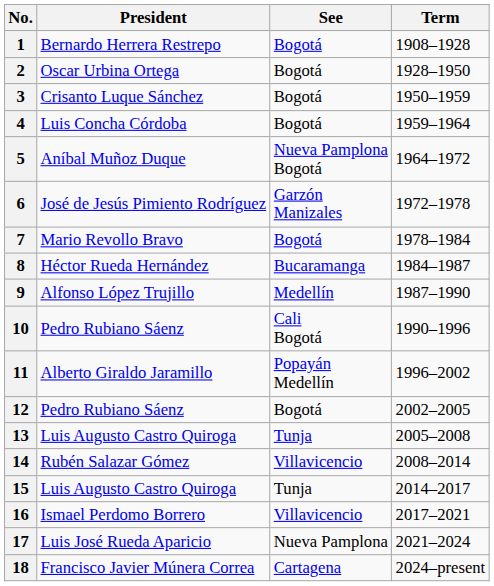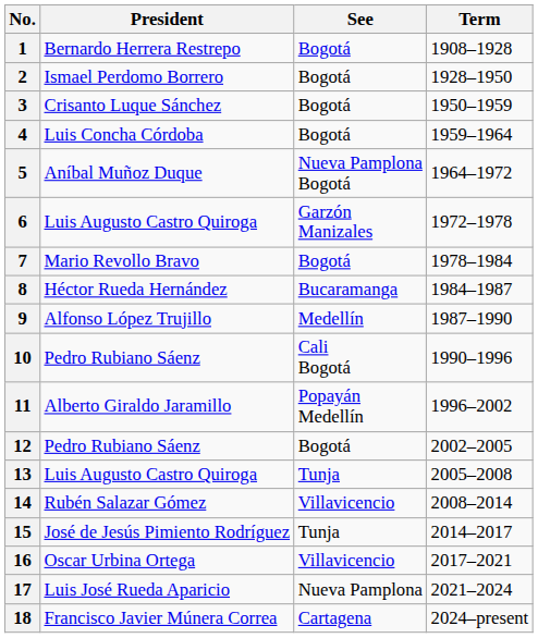 <table class="wikitable">
 <tr>
 <th>No.</th>
 <th>President</th>
 <th>See</th>
 <th>Term</th>
 </tr>
 <tr>
 <th>1</th>
 <td><a href='#'>Bernardo Herrera Restrepo</a></td>
 <td><a href='#'>Bogotá</a></td>
 <td>1908–1928</td>
 </tr>
 <tr>
 <th>2</th>
-<td><a href='#'>Oscar Urbina Ortega</a></td>
+<td><a href='#'>Ismael Perdomo Borrero</a></td>
 <td>Bogotá</td>
 <td>1928–1950</td>
 </tr>
 <tr>
 <th>3</th>
 <td><a href='#'>Crisanto Luque Sánchez</a></td>
 <td>Bogotá</td>
 <td>1950–1959</td>
 </tr>
 <tr>
 <th>4</th>
 <td><a href='#'>Luis Concha Córdoba</a></td>
 <td>Bogotá</td>
 <td>1959–1964</td>
 </tr>
 <tr>
 <th>5</th>
 <td><a href='#'>Aníbal Muñoz Duque</a></td>
 <td><a href='#'>Nueva Pamplona</a><br>Bogotá</td>
 <td>1964–1972</td>
 </tr>
 <tr>
 <th>6</th>
-<td><a href='#'>José de Jesús Pimiento Rodríguez</a></td>
+<td><a href='#'>Luis Augusto Castro Quiroga</a></td>
 <td><a href='#'>Garzón</a><br><a href='#'>Manizales</a></td>
 <td>1972–1978</td>
 </tr>
 <tr>
 <th>7</th>
 <td><a href='#'>Mario Revollo Bravo</a></td>
 <td><a href='#'>Bogotá</a></td>
 <td>1978–1984</td>
 </tr>
 <tr>
 <th>8</th>
 <td><a href='#'>Héctor Rueda Hernández</a></td>
 <td><a href='#'>Bucaramanga</a></td>
 <td>1984–1987</td>
 </tr>
 <tr>
 <th>9</th>
 <td><a href='#'>Alfonso López Trujillo</a></td>
 <td><a href='#'>Medellín</a></td>
 <td>1987–1990</td>
 </tr>
 <tr>
 <th>10</th>
 <td><a href='#'>Pedro Rubiano Sáenz</a></td>
 <td><a href='#'>Cali</a><br>Bogotá</td>
 <td>1990–1996</td>
 </tr>
 <tr>
 <th>11</th>
 <td><a href='#'>Alberto Giraldo Jaramillo</a></td>
 <td><a href='#'>Popayán</a><br>Medellín</td>
 <td>1996–2002</td>
 </tr>
 <tr>
 <th>12</th>
 <td><a href='#'>Pedro Rubiano Sáenz</a></td>
 <td>Bogotá</td>
 <td>2002–2005</td>
 </tr>
 <tr>
 <th>13</th>
 <td><a href='#'>Luis Augusto Castro Quiroga</a></td>
 <td><a href='#'>Tunja</a></td>
 <td>2005–2008</td>
 </tr>
 <tr>
 <th>14</th>
 <td><a href='#'>Rubén Salazar Gómez</a></td>
 <td><a href='#'>Villavicencio</a></td>
 <td>2008–2014</td>
 </tr>
 <tr>
 <th>15</th>
-<td><a href='#'>Luis Augusto Castro Quiroga</a></td>
+<td><a href='#'>José de Jesús Pimiento Rodríguez</a></td>
 <td>Tunja</td>
 <td>2014–2017</td>
 </tr>
 <tr>
 <th>16</th>
-<td><a href='#'>Ismael Perdomo Borrero</a></td>
+<td><a href='#'>Oscar Urbina Ortega</a></td>
 <td><a href='#'>Villavicencio</a></td>
 <td>2017–2021</td>
 </tr>
 <tr>
 <th>17</th>
 <td><a href='#'>Luis José Rueda Aparicio</a></td>
 <td>Nueva Pamplona</td>
 <td>2021–2024</td>
 </tr>
 <tr>
 <th>18</th>
 <td><a href='#'>Francisco Javier Múnera Correa</a></td>
 <td><a href='#'>Cartagena</a></td>
 <td>2024–present</td>
 </tr>
 </table>
